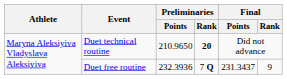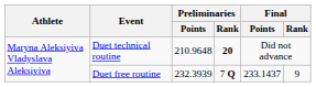 <table class="wikitable" style="text-align:center; font-size:90%; width:50%;">
 <tr>
 <th rowspan="2">Athlete</th>
 <th rowspan="2">Event</th>
 <th colspan="2">Preliminaries</th>
 <th colspan="2">Final</th>
 </tr>
 <tr style="font-size:95%">
 <th>Points</th>
 <th>Rank</th>
 <th>Points</th>
 <th>Rank</th>
 </tr>
 <tr>
 <td align=left rowspan=2><a href='#'>Maryna Aleksiyiva</a><br><a href='#'>Vladyslava Aleksiyiva</a></td>
 <td align=left><a href='#'>Duet technical routine</a></td>
-<td>210.9650</td>
+<td>210.9648</td>
 <td><strong>20</strong></td>
 <td colspan=2>Did not advance</td>
 </tr>
 <tr>
 <td align=left><a href='#'>Duet free routine</a></td>
-<td>232.3936</td>
+<td>232.3939</td>
 <td>7 <strong>Q</strong></td>
-<td>231.3437</td>
+<td>233.1437</td>
 <td>9</td>
 </tr>
 </table>
